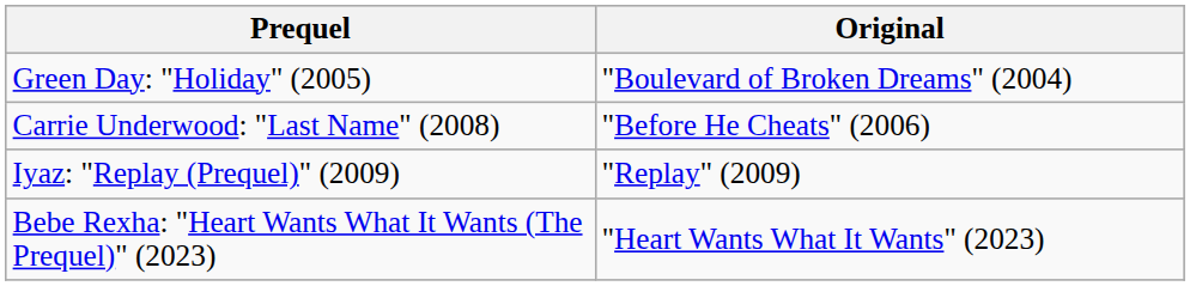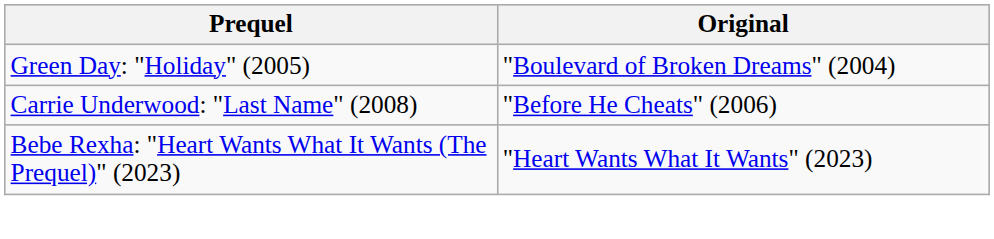 <table class="wikitable sortable" style="width:100%;">
 <tr>
 <th width="50%">Prequel</th>
 <th>Original</th>
 </tr>
 <tr>
 <td><a href='#'>Green Day</a>: "<a href='#'>Holiday</a>" (2005)</td>
 <td>"<a href='#'>Boulevard of Broken Dreams</a>" (2004)</td>
 </tr>
 <tr>
 <td><a href='#'>Carrie Underwood</a>: "<a href='#'>Last Name</a>" (2008)</td>
 <td>"<a href='#'>Before He Cheats</a>" (2006)</td>
 </tr>
 <tr>
-<td><a href='#'>Iyaz</a>: "<a href='#'>Replay (Prequel)</a>" (2009)</td>
-<td>"<a href='#'>Replay</a>" (2009)</td>
-</tr>
-<tr>
 <td><a href='#'>Bebe Rexha</a>: "<a href='#'>Heart Wants What It Wants (The Prequel)</a>" (2023)</td>
 <td>"<a href='#'>Heart Wants What It Wants</a>" (2023)</td>
 </tr>
 </table>
